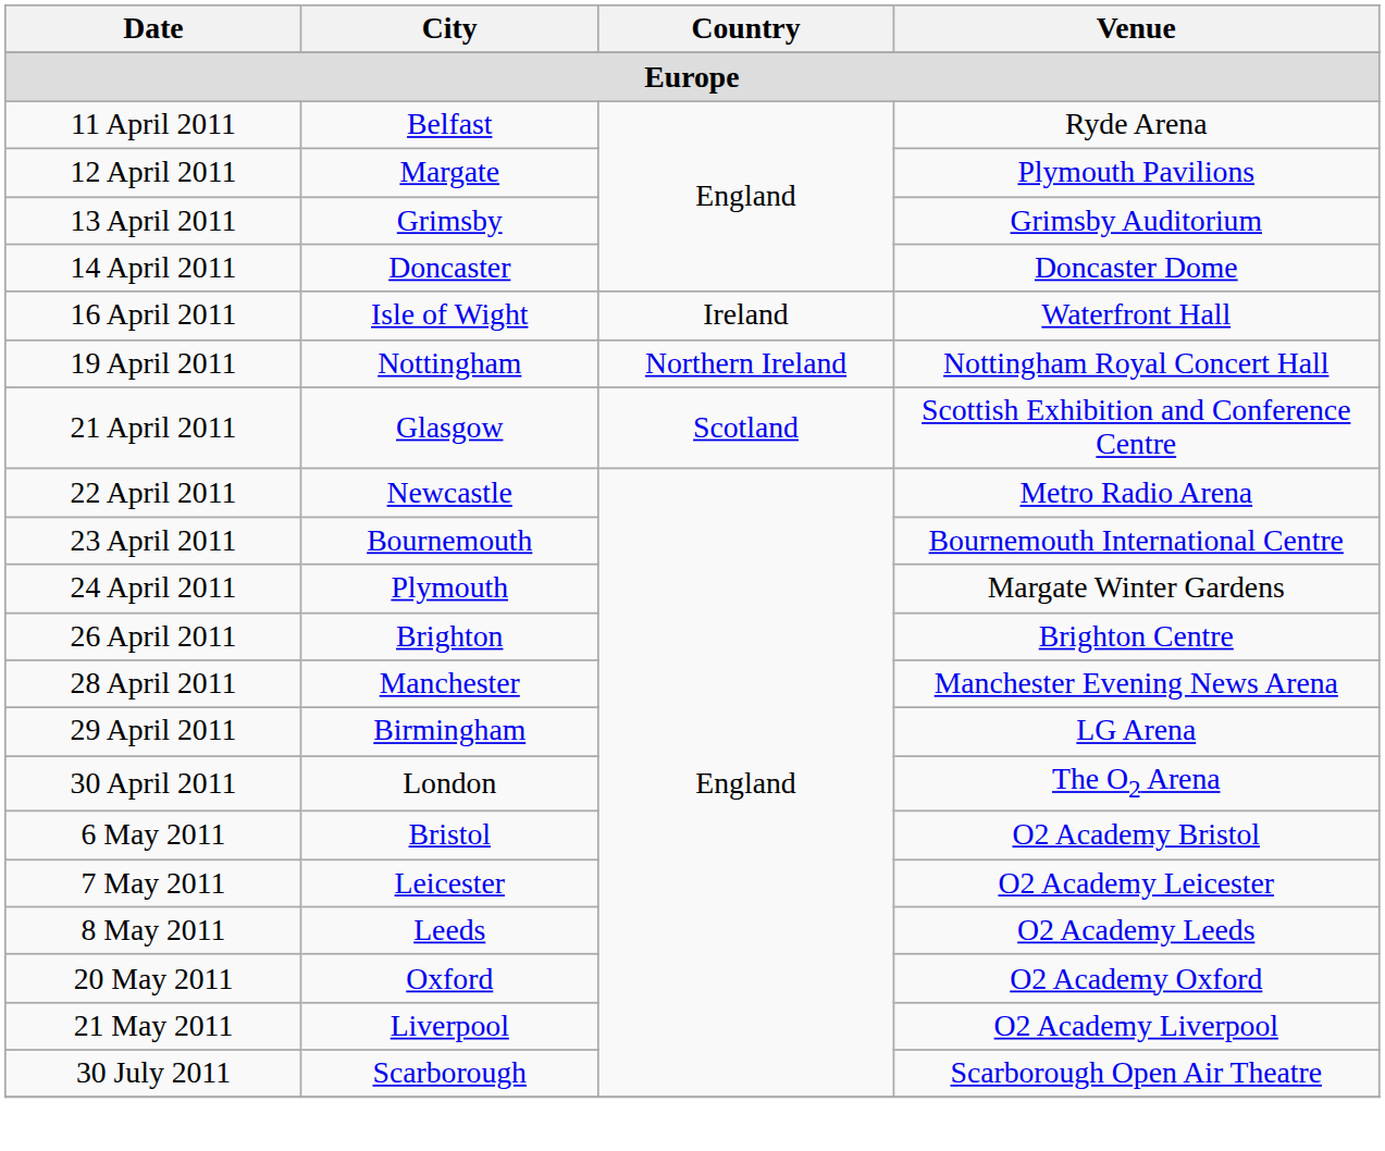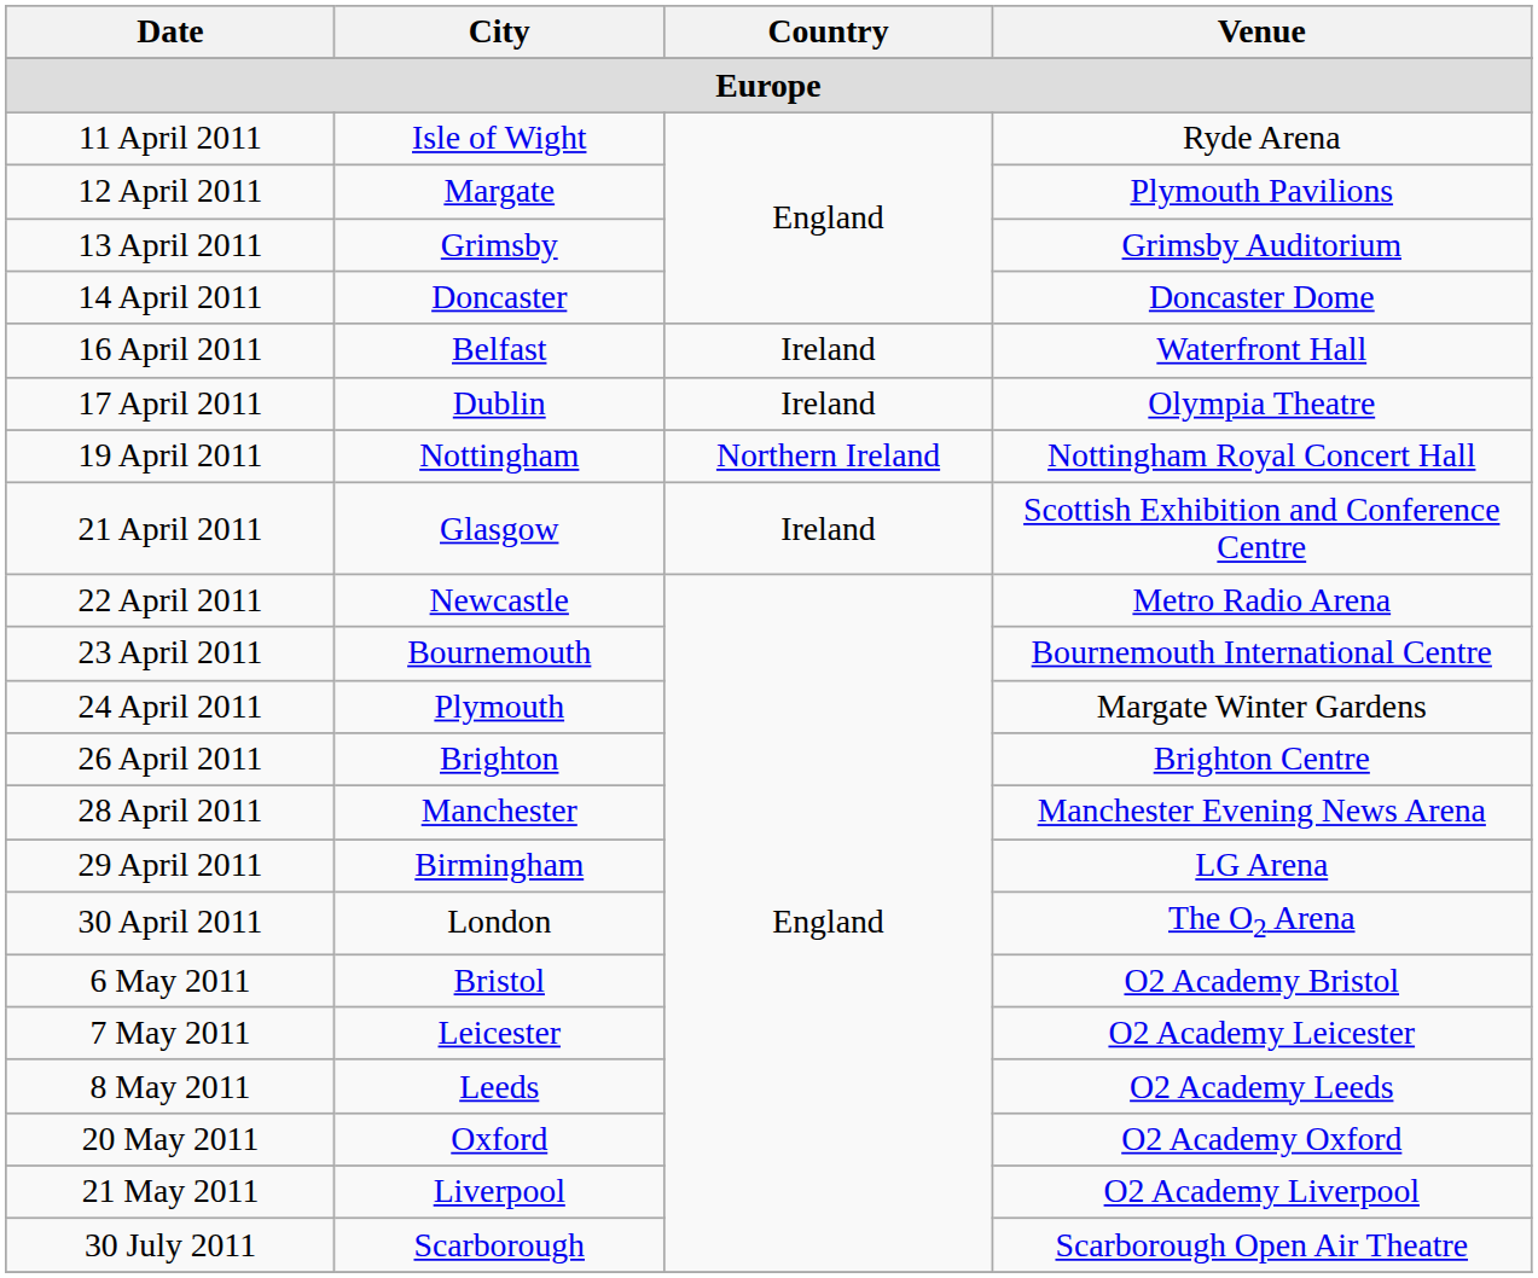 <table class="wikitable" style="text-align:center;">
 <tr>
 <th width="150">Date</th>
 <th width="150">City</th>
 <th width="150">Country</th>
 <th width="250">Venue</th>
 </tr>
 <tr>
 </tr>
 <tr style="background:#ddd;">
 <td colspan="4"><strong>Europe</strong></td>
 </tr>
 <tr>
 <td>11 April 2011</td>
-<td><a href='#'>Belfast</a></td>
+<td><a href='#'>Isle of Wight</a></td>
 <td rowspan="4">England</td>
 <td>Ryde Arena</td>
 </tr>
 <tr>
 <td>12 April 2011</td>
 <td><a href='#'>Margate</a></td>
 <td><a href='#'>Plymouth Pavilions</a></td>
 </tr>
 <tr>
 <td>13 April 2011</td>
 <td><a href='#'>Grimsby</a></td>
 <td><a href='#'>Grimsby Auditorium</a></td>
 </tr>
 <tr>
 <td>14 April 2011</td>
 <td><a href='#'>Doncaster</a></td>
 <td><a href='#'>Doncaster Dome</a></td>
 </tr>
 <tr>
 <td>16 April 2011</td>
-<td><a href='#'>Isle of Wight</a></td>
+<td><a href='#'>Belfast</a></td>
 <td>Ireland</td>
 <td><a href='#'>Waterfront Hall</a></td>
+</tr>
+<tr>
+<td>17 April 2011</td>
+<td><a href='#'>Dublin</a></td>
+<td>Ireland</td>
+<td><a href='#'>Olympia Theatre</a></td>
 </tr>
 <tr>
 <td>19 April 2011</td>
 <td><a href='#'>Nottingham</a></td>
 <td><a href='#'>Northern Ireland</a></td>
 <td><a href='#'>Nottingham Royal Concert Hall</a></td>
 </tr>
 <tr>
 <td>21 April 2011</td>
 <td><a href='#'>Glasgow</a></td>
-<td><a href='#'>Scotland</a></td>
+<td>Ireland</td>
 <td><a href='#'>Scottish Exhibition and Conference Centre</a></td>
 </tr>
 <tr>
 <td>22 April 2011</td>
 <td><a href='#'>Newcastle</a></td>
 <td rowspan="13">England</td>
 <td><a href='#'>Metro Radio Arena</a></td>
 </tr>
 <tr>
 <td>23 April 2011</td>
 <td><a href='#'>Bournemouth</a></td>
 <td><a href='#'>Bournemouth International Centre</a></td>
 </tr>
 <tr>
 <td>24 April 2011</td>
 <td><a href='#'>Plymouth</a></td>
 <td>Margate Winter Gardens</td>
 </tr>
 <tr>
 <td>26 April 2011</td>
 <td><a href='#'>Brighton</a></td>
 <td><a href='#'>Brighton Centre</a></td>
 </tr>
 <tr>
 <td>28 April 2011</td>
 <td><a href='#'>Manchester</a></td>
 <td><a href='#'>Manchester Evening News Arena</a></td>
 </tr>
 <tr>
 <td>29 April 2011</td>
 <td><a href='#'>Birmingham</a></td>
 <td><a href='#'>LG Arena</a></td>
 </tr>
 <tr>
 <td>30 April 2011</td>
 <td>London</td>
 <td><a href='#'>The O<sub>2</sub> Arena</a></td>
 </tr>
 <tr>
 <td>6 May 2011</td>
 <td><a href='#'>Bristol</a></td>
 <td><a href='#'>O2 Academy Bristol</a></td>
 </tr>
 <tr>
 <td>7 May 2011</td>
 <td><a href='#'>Leicester</a></td>
 <td><a href='#'>O2 Academy Leicester</a></td>
 </tr>
 <tr>
 <td>8 May 2011</td>
 <td><a href='#'>Leeds</a></td>
 <td><a href='#'>O2 Academy Leeds</a></td>
 </tr>
 <tr>
 <td>20 May 2011</td>
 <td><a href='#'>Oxford</a></td>
 <td><a href='#'>O2 Academy Oxford</a></td>
 </tr>
 <tr>
 <td>21 May 2011</td>
 <td><a href='#'>Liverpool</a></td>
 <td><a href='#'>O2 Academy Liverpool</a></td>
 </tr>
 <tr>
 <td>30 July 2011</td>
 <td><a href='#'>Scarborough</a></td>
 <td><a href='#'>Scarborough Open Air Theatre</a></td>
 </tr>
 <tr>
 </tr>
 </table>
